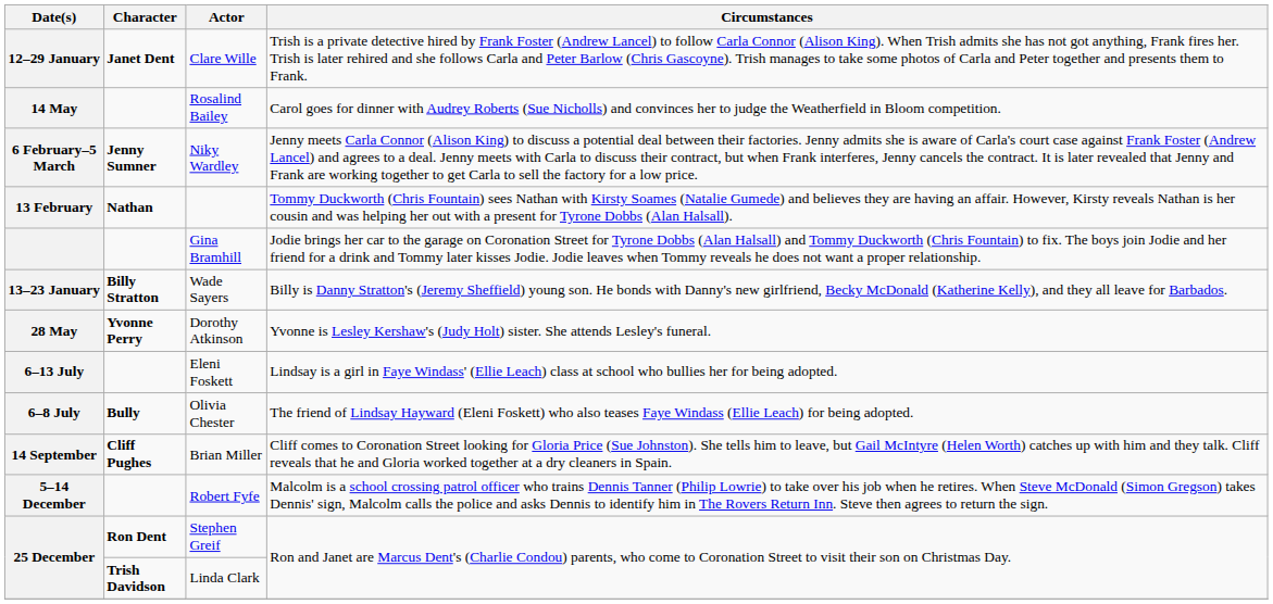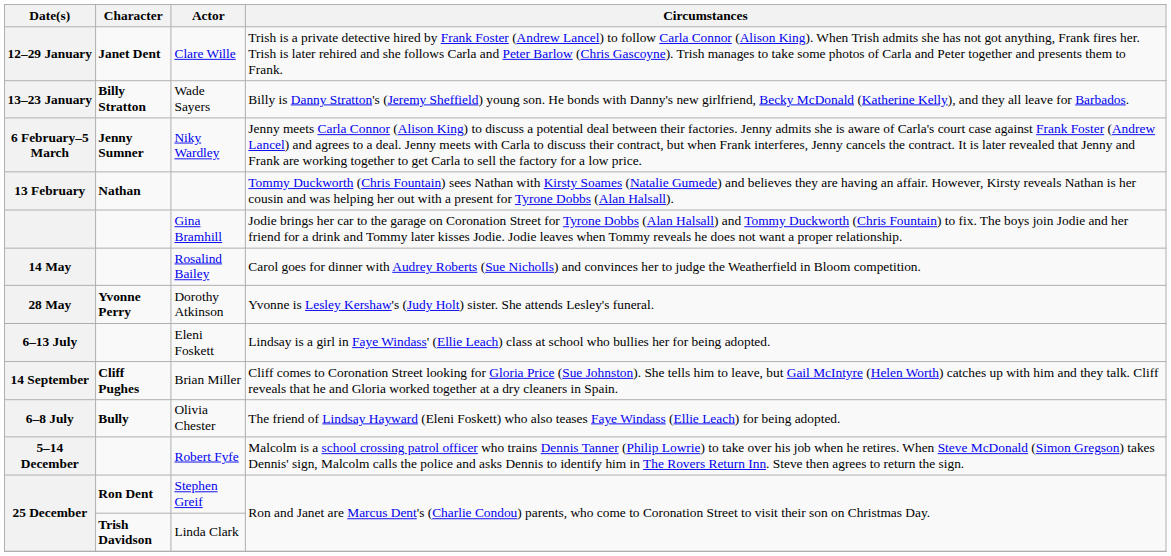 <table class="wikitable plainrowheaders" style="font-size:90%">
 <tr>
 <th scope="col">Date(s)</th>
 <th scope="col">Character</th>
 <th scope="col">Actor</th>
 <th scope="col">Circumstances</th>
 </tr>
 <tr>
 <th scope="row">12–29 January</th>
 <td><strong>Janet Dent</strong></td>
 <td><a href='#'>Clare Wille</a></td>
 <td>Trish is a private detective hired by <a href='#'>Frank Foster</a> (<a href='#'>Andrew Lancel</a>) to follow <a href='#'>Carla Connor</a> (<a href='#'>Alison King</a>). When Trish admits she has not got anything, Frank fires her. Trish is later rehired and she follows Carla and <a href='#'>Peter Barlow</a> (<a href='#'>Chris Gascoyne</a>). Trish manages to take some photos of Carla and Peter together and presents them to Frank.</td>
 </tr>
 <tr>
-<th scope="row">14 May</th>
-<td></td>
-<td><a href='#'>Rosalind Bailey</a></td>
-<td>Carol goes for dinner with <a href='#'>Audrey Roberts</a> (<a href='#'>Sue Nicholls</a>) and convinces her to judge the Weatherfield in Bloom competition.</td>
+<th scope="row">13–23 January</th>
+<td><strong>Billy Stratton</strong></td>
+<td>Wade Sayers</td>
+<td>Billy is <a href='#'>Danny Stratton</a>'s (<a href='#'>Jeremy Sheffield</a>) young son. He bonds with Danny's new girlfriend, <a href='#'>Becky McDonald</a> (<a href='#'>Katherine Kelly</a>), and they all leave for <a href='#'>Barbados</a>.</td>
 </tr>
 <tr>
 <th scope="row">6 February–5 March</th>
 <td><strong>Jenny Sumner</strong></td>
 <td><a href='#'>Niky Wardley</a></td>
 <td>Jenny meets <a href='#'>Carla Connor</a> (<a href='#'>Alison King</a>) to discuss a potential deal between their factories. Jenny admits she is aware of Carla's court case against <a href='#'>Frank Foster</a> (<a href='#'>Andrew Lancel</a>) and agrees to a deal. Jenny meets with Carla to discuss their contract, but when Frank interferes, Jenny cancels the contract. It is later revealed that Jenny and Frank are working together to get Carla to sell the factory for a low price.</td>
 </tr>
 <tr>
 <th scope="row">13 February</th>
 <td><strong>Nathan</strong></td>
 <td></td>
 <td><a href='#'>Tommy Duckworth</a> (<a href='#'>Chris Fountain</a>) sees Nathan with <a href='#'>Kirsty Soames</a> (<a href='#'>Natalie Gumede</a>) and believes they are having an affair. However, Kirsty reveals Nathan is her cousin and was helping her out with a present for <a href='#'>Tyrone Dobbs</a> (<a href='#'>Alan Halsall</a>).</td>
 </tr>
 <tr>
 <th scope="row"></th>
 <td></td>
 <td><a href='#'>Gina Bramhill</a></td>
 <td>Jodie brings her car to the garage on Coronation Street for <a href='#'>Tyrone Dobbs</a> (<a href='#'>Alan Halsall</a>) and <a href='#'>Tommy Duckworth</a> (<a href='#'>Chris Fountain</a>) to fix. The boys join Jodie and her friend for a drink and Tommy later kisses Jodie. Jodie leaves when Tommy reveals he does not want a proper relationship.</td>
 </tr>
 <tr>
-<th scope="row">13–23 January</th>
-<td><strong>Billy Stratton</strong></td>
-<td>Wade Sayers</td>
-<td>Billy is <a href='#'>Danny Stratton</a>'s (<a href='#'>Jeremy Sheffield</a>) young son. He bonds with Danny's new girlfriend, <a href='#'>Becky McDonald</a> (<a href='#'>Katherine Kelly</a>), and they all leave for <a href='#'>Barbados</a>.</td>
+<th scope="row">14 May</th>
+<td></td>
+<td><a href='#'>Rosalind Bailey</a></td>
+<td>Carol goes for dinner with <a href='#'>Audrey Roberts</a> (<a href='#'>Sue Nicholls</a>) and convinces her to judge the Weatherfield in Bloom competition.</td>
 </tr>
 <tr>
 <th scope="row">28 May</th>
 <td><strong>Yvonne Perry</strong></td>
 <td>Dorothy Atkinson</td>
 <td>Yvonne is <a href='#'>Lesley Kershaw</a>'s (<a href='#'>Judy Holt</a>) sister. She attends Lesley's funeral.</td>
 </tr>
 <tr>
 <th scope="row">6–13 July</th>
 <td></td>
 <td>Eleni Foskett</td>
 <td>Lindsay is a girl in <a href='#'>Faye Windass</a>' (<a href='#'>Ellie Leach</a>) class at school who bullies her for being adopted.</td>
 </tr>
 <tr>
+<th scope="row">14 September</th>
+<td><strong>Cliff Pughes</strong></td>
+<td>Brian Miller</td>
+<td>Cliff comes to Coronation Street looking for <a href='#'>Gloria Price</a> (<a href='#'>Sue Johnston</a>). She tells him to leave, but <a href='#'>Gail McIntyre</a> (<a href='#'>Helen Worth</a>) catches up with him and they talk. Cliff reveals that he and Gloria worked together at a dry cleaners in Spain.</td>
+</tr>
+<tr>
 <th scope="row">6–8 July</th>
 <td><strong>Bully</strong></td>
 <td>Olivia Chester</td>
 <td>The friend of <a href='#'>Lindsay Hayward</a> (Eleni Foskett) who also teases <a href='#'>Faye Windass</a> (<a href='#'>Ellie Leach</a>) for being adopted.</td>
-</tr>
-<tr>
-<th scope="row">14 September</th>
-<td><strong>Cliff Pughes</strong></td>
-<td>Brian Miller</td>
-<td>Cliff comes to Coronation Street looking for <a href='#'>Gloria Price</a> (<a href='#'>Sue Johnston</a>). She tells him to leave, but <a href='#'>Gail McIntyre</a> (<a href='#'>Helen Worth</a>) catches up with him and they talk. Cliff reveals that he and Gloria worked together at a dry cleaners in Spain.</td>
 </tr>
 <tr>
 <th scope="row">5–14 December</th>
 <td></td>
 <td><a href='#'>Robert Fyfe</a></td>
 <td>Malcolm is a <a href='#'>school crossing patrol officer</a> who trains <a href='#'>Dennis Tanner</a> (<a href='#'>Philip Lowrie</a>) to take over his job when he retires. When <a href='#'>Steve McDonald</a> (<a href='#'>Simon Gregson</a>) takes Dennis' sign, Malcolm calls the police and asks Dennis to identify him in <a href='#'>The Rovers Return Inn</a>. Steve then agrees to return the sign.</td>
 </tr>
 <tr>
 <th scope="row" rowspan="2">25 December</th>
 <td><strong>Ron Dent</strong></td>
 <td><a href='#'>Stephen Greif</a></td>
 <td rowspan="2">Ron and Janet are <a href='#'>Marcus Dent</a>'s (<a href='#'>Charlie Condou</a>) parents, who come to Coronation Street to visit their son on Christmas Day.</td>
 </tr>
 <tr>
 <td><strong>Trish Davidson</strong></td>
 <td>Linda Clark</td>
 </tr>
 <tr>
 </tr>
 </table>
